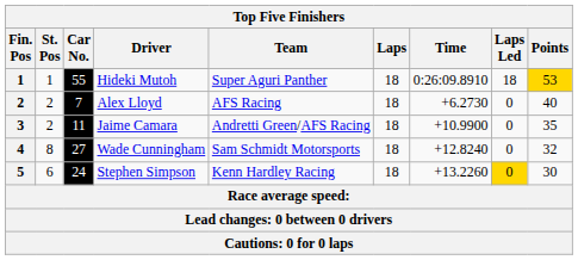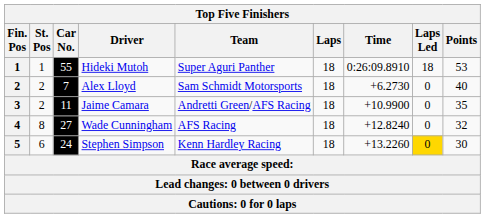 <table class="wikitable" style="font-size:85%;">
 <tr>
 <th colspan=9>Top Five Finishers</th>
 </tr>
 <tr>
 <th>Fin.<br>Pos</th>
 <th>St.<br>Pos</th>
 <th>Car<br>No.</th>
 <th>Driver</th>
 <th>Team</th>
 <th>Laps</th>
 <th>Time</th>
 <th>Laps<br>Led</th>
 <th>Points</th>
 </tr>
 <tr>
 <th>1</th>
 <td align=center>1</td>
 <td style="background:#000000; color:white;" align=center>55</td>
 <td> <a href='#'>Hideki Mutoh</a></td>
 <td><a href='#'>Super Aguri Panther</a></td>
 <td align=center>18</td>
 <td align=right>0:26:09.8910</td>
 <td align=center>18</td>
-<td align=center style="background: gold;">53</td>
+<td align=center>53</td>
 </tr>
 <tr>
 <th>2</th>
 <td align=center>2</td>
 <td style="background:#000000; color:white;" align=center>7</td>
 <td> <a href='#'>Alex Lloyd</a></td>
-<td><a href='#'>AFS Racing</a></td>
+<td><a href='#'>Sam Schmidt Motorsports</a></td>
 <td align=center>18</td>
 <td align=right>+6.2730</td>
 <td align=center>0</td>
 <td align=center>40</td>
 </tr>
 <tr>
 <th>3</th>
 <td align=center>2</td>
 <td style="background:#000000; color:white;" align=center>11</td>
 <td> <a href='#'>Jaime Camara</a></td>
 <td><a href='#'>Andretti Green</a>/<a href='#'>AFS Racing</a></td>
 <td align=center>18</td>
 <td align=right>+10.9900</td>
 <td align=center>0</td>
 <td align=center>35</td>
 </tr>
 <tr>
 <th>4</th>
 <td align=center>8</td>
 <td style="background:#000000; color:white;" align=center>27</td>
 <td> <a href='#'>Wade Cunningham</a></td>
-<td><a href='#'>Sam Schmidt Motorsports</a></td>
+<td><a href='#'>AFS Racing</a></td>
 <td align=center>18</td>
 <td align=right>+12.8240</td>
 <td align=center>0</td>
 <td align=center>32</td>
 </tr>
 <tr>
 <th>5</th>
 <td align=center>6</td>
 <td style="background:#000000; color:white;" align=center>24</td>
 <td> <a href='#'>Stephen Simpson</a></td>
 <td><a href='#'>Kenn Hardley Racing</a></td>
 <td align=center>18</td>
 <td align=right>+13.2260</td>
 <td align=center style="background: gold;">0</td>
 <td align=center>30</td>
 </tr>
 <tr>
 <th colspan=9>Race average speed: </th>
 </tr>
 <tr>
 <th colspan=9>Lead changes: 0 between 0 drivers</th>
 </tr>
 <tr>
 <th colspan=9>Cautions: 0 for 0 laps</th>
 </tr>
 </table>
